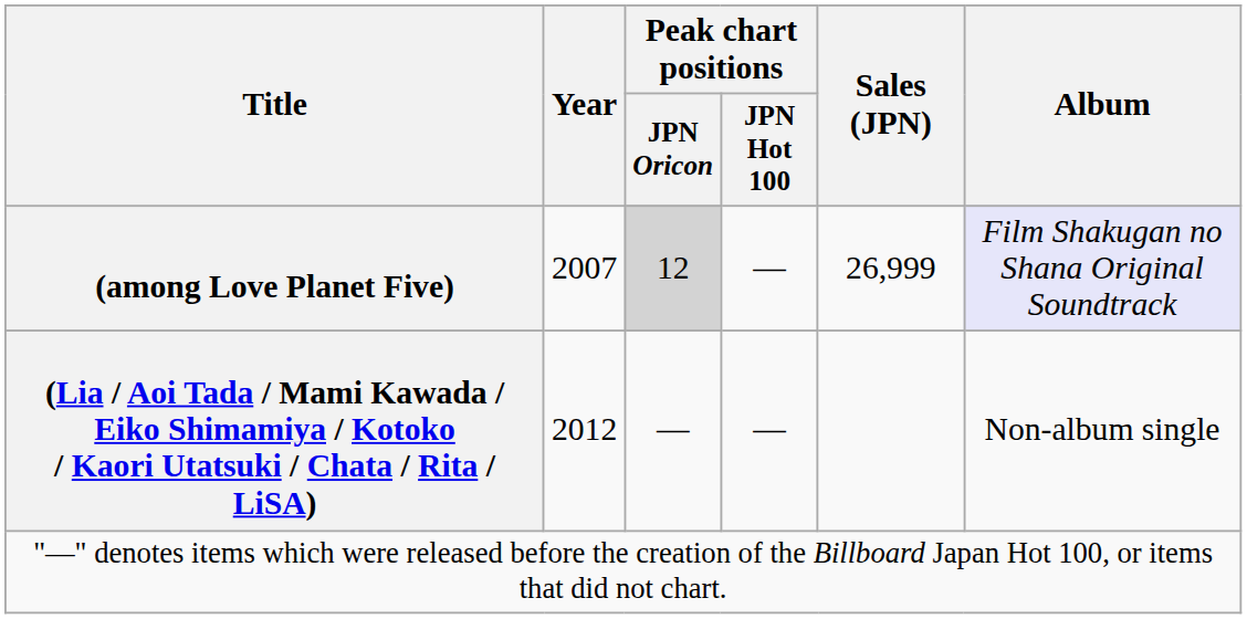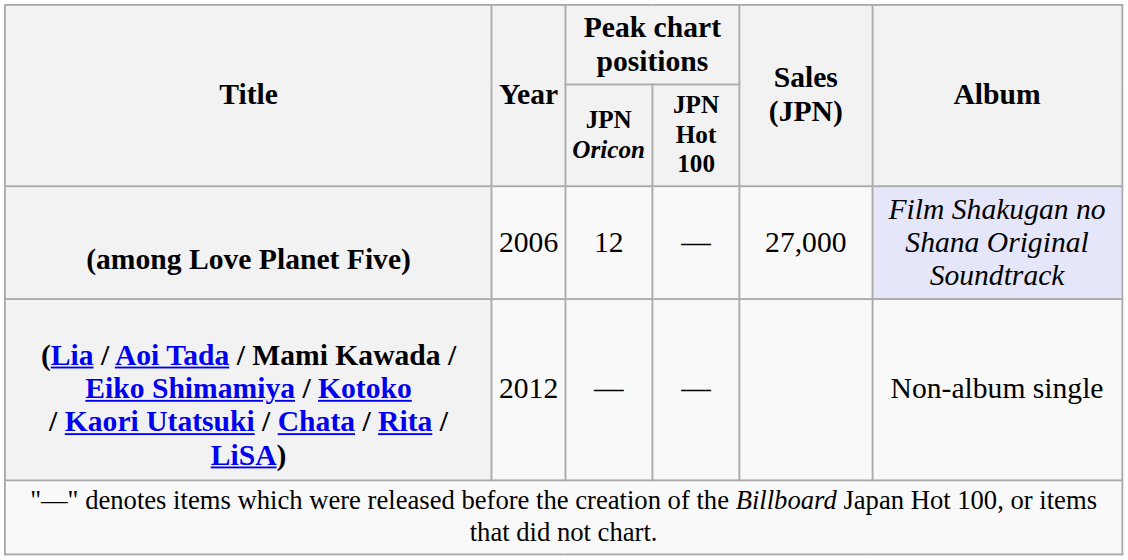 <table class="wikitable plainrowheaders" style="text-align:center;">
 <tr>
 <th scope="col" rowspan="2" style="width:16em;">Title</th>
 <th scope="col" rowspan="2" style="width:2em;">Year</th>
 <th scope="col" colspan="2">Peak chart positions</th>
 <th scope="col" rowspan="2" style="width:4em;">Sales (JPN)</th>
 <th scope="col" rowspan="2" style="width:8em;">Album</th>
 </tr>
 <tr>
 <th style="width:3em;font-size:85%">JPN<br><em>Oricon</em><br></th>
 <th style="width:3em;font-size:85%">JPN<br>Hot 100<br></th>
 </tr>
 <tr>
 <th scope="row"><br><span>(among Love Planet Five)</span></th>
-<td>2007</td>
-<td style="background: lightgrey;">12</td>
+<td>2006</td>
+<td>12</td>
 <td>—</td>
-<td>26,999</td>
+<td>27,000</td>
 <td style="background: lavender;"><em>Film Shakugan no Shana Original Soundtrack</em></td>
 </tr>
 <tr>
 <th scope="row"><br><span>(<a href='#'>Lia</a> / <a href='#'>Aoi Tada</a> / Mami Kawada / <a href='#'>Eiko Shimamiya</a> / <a href='#'>Kotoko</a><br>/ <a href='#'>Kaori Utatsuki</a> / <a href='#'>Chata</a> / <a href='#'>Rita</a> / <a href='#'>LiSA</a>)</span></th>
 <td>2012</td>
 <td>—</td>
 <td>—</td>
 <td></td>
 <td>Non-album single</td>
 </tr>
 <tr>
 <td colspan="12" align="center" style="font-size:90%;">"—" denotes items which were released before the creation of the <em>Billboard</em> Japan Hot 100, or items that did not chart.</td>
 </tr>
 </table>
